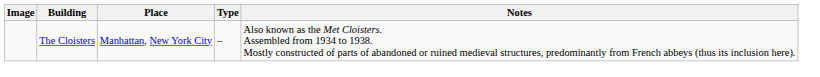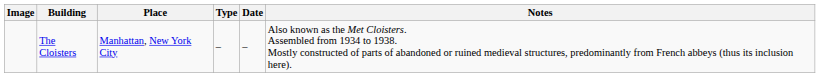 <table class="wikitable mw-collapsible mw-collapsed">
 <tr>
 <th>Image</th>
 <th>Building</th>
 <th>Place</th>
 <th>Type</th>
+<th>Date</th>
 <th>Notes</th>
 </tr>
 <tr>
 <td></td>
 <td><a href='#'>The Cloisters</a></td>
 <td><a href='#'>Manhattan</a>, <a href='#'>New York City</a></td>
 <td>–</td>
+<td>–</td>
 <td>Also known as the <em>Met Cloisters</em>.<br>Assembled from 1934 to 1938.<br>Mostly constructed of parts of abandoned or ruined medieval structures, predominantly from French abbeys (thus its inclusion here).</td>
 </tr>
 </table>
